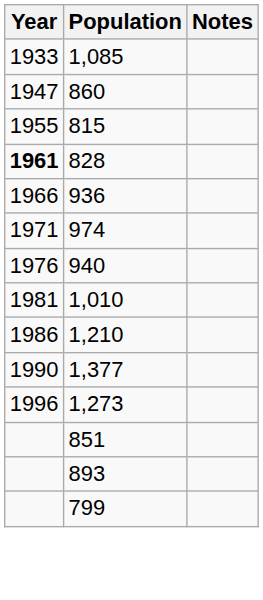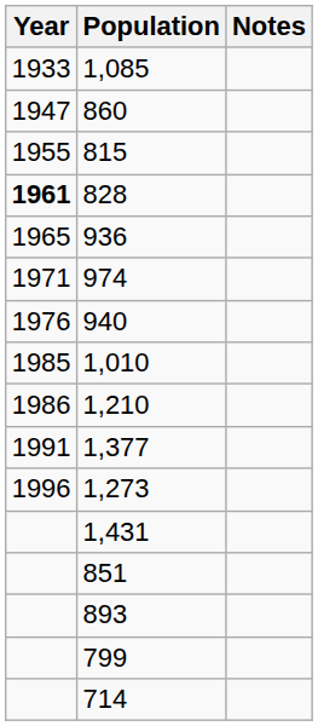 <table class="wikitable">
 <tr>
 <th>Year</th>
 <th>Population</th>
 <th>Notes</th>
 </tr>
 <tr>
 <td>1933</td>
 <td>1,085</td>
 <td></td>
 </tr>
 <tr>
 <td>1947</td>
 <td>860</td>
 <td></td>
 </tr>
 <tr>
 <td>1955</td>
 <td>815</td>
 <td></td>
 </tr>
 <tr>
 <td><strong>1961</strong></td>
 <td>828</td>
 <td></td>
 </tr>
 <tr>
-<td>1966</td>
+<td>1965</td>
 <td>936</td>
 <td></td>
 </tr>
 <tr>
 <td>1971</td>
 <td>974</td>
 <td></td>
 </tr>
 <tr>
 <td>1976</td>
 <td>940</td>
 <td></td>
 </tr>
 <tr>
-<td>1981</td>
+<td>1985</td>
 <td>1,010</td>
 <td></td>
 </tr>
 <tr>
 <td>1986</td>
 <td>1,210</td>
 <td></td>
 </tr>
 <tr>
-<td>1990</td>
+<td>1991</td>
 <td>1,377</td>
 <td></td>
 </tr>
 <tr>
 <td>1996</td>
 <td>1,273</td>
+<td></td>
+</tr>
+<tr>
+<td></td>
+<td>1,431</td>
 <td></td>
 </tr>
 <tr>
 <td></td>
 <td>851</td>
 <td></td>
 </tr>
 <tr>
 <td></td>
 <td>893</td>
 <td></td>
 </tr>
 <tr>
 <td></td>
 <td>799</td>
 <td></td>
 </tr>
+<tr>
+<td></td>
+<td>714</td>
+<td></td>
+</tr>
 </table>
